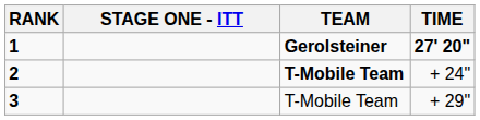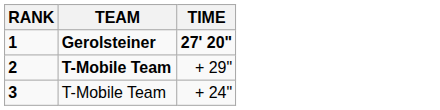 <table class="wikitable" style="font-size:95%;">
 <tr>
 <th>RANK</th>
-<th align="left" style="width: 12em">STAGE ONE - <a href='#'>ITT</a></th>
 <th align="left" style="width: 7em">TEAM</th>
 <th>TIME</th>
 </tr>
 <tr>
 <td><strong>1</strong></td>
-<td><strong></strong></td>
 <td><strong>Gerolsteiner</strong></td>
 <td align="right"><strong>27' 20"</strong></td>
 </tr>
 <tr>
 <td><strong>2</strong></td>
-<td></td>
 <td><strong>T-Mobile Team</strong></td>
-<td align="right">+ 24"</td>
+<td align="right">+ 29"</td>
 </tr>
 <tr>
 <td><strong>3</strong></td>
-<td></td>
 <td>T-Mobile Team</td>
-<td align="right">+ 29"</td>
+<td align="right">+ 24"</td>
 </tr>
 </table>
